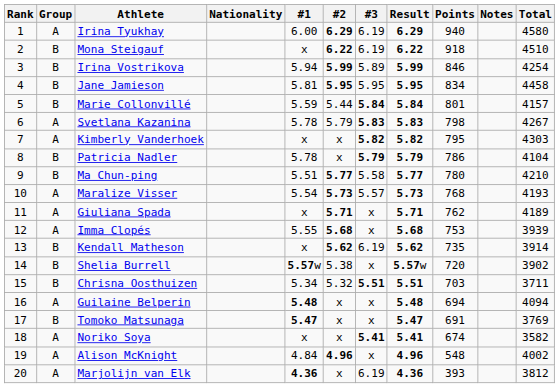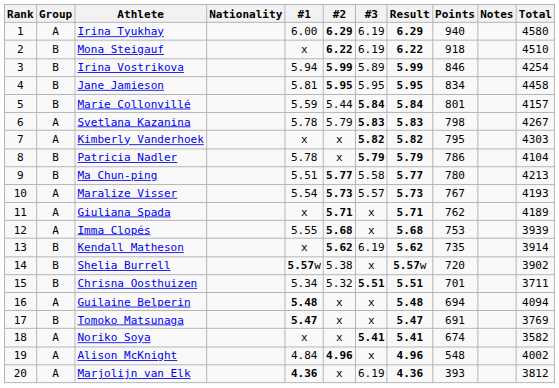 <table class="wikitable sortable" style="text-align:center">
 <tr>
 <th>Rank</th>
 <th>Group</th>
 <th>Athlete</th>
 <th>Nationality</th>
 <th>#1</th>
 <th>#2</th>
 <th>#3</th>
 <th>Result</th>
 <th>Points</th>
 <th>Notes</th>
 <th>Total</th>
 </tr>
 <tr>
 <td>1</td>
 <td>A</td>
 <td align=left><a href='#'>Irina Tyukhay</a></td>
 <td align=left></td>
 <td>6.00</td>
 <td><strong>6.29</strong></td>
 <td>6.19</td>
 <td><strong>6.29</strong></td>
 <td>940</td>
 <td></td>
 <td>4580</td>
 </tr>
 <tr>
 <td>2</td>
 <td>B</td>
 <td align=left><a href='#'>Mona Steigauf</a></td>
 <td align=left></td>
 <td>x</td>
 <td><strong>6.22</strong></td>
 <td>6.19</td>
 <td><strong>6.22</strong></td>
 <td>918</td>
 <td></td>
 <td>4510</td>
 </tr>
 <tr>
 <td>3</td>
 <td>B</td>
 <td align=left><a href='#'>Irina Vostrikova</a></td>
 <td align=left></td>
 <td>5.94</td>
 <td><strong>5.99</strong></td>
 <td>5.89</td>
 <td><strong>5.99</strong></td>
 <td>846</td>
 <td></td>
 <td>4254</td>
 </tr>
 <tr>
 <td>4</td>
 <td>B</td>
 <td align=left><a href='#'>Jane Jamieson</a></td>
 <td align=left></td>
 <td>5.81</td>
 <td><strong>5.95</strong></td>
 <td>5.95</td>
 <td><strong>5.95</strong></td>
 <td>834</td>
 <td></td>
 <td>4458</td>
 </tr>
 <tr>
 <td>5</td>
 <td>B</td>
 <td align=left><a href='#'>Marie Collonvillé</a></td>
 <td align=left></td>
 <td>5.59</td>
 <td>5.44</td>
 <td><strong>5.84</strong></td>
 <td><strong>5.84</strong></td>
 <td>801</td>
 <td></td>
 <td>4157</td>
 </tr>
 <tr>
 <td>6</td>
 <td>A</td>
 <td align=left><a href='#'>Svetlana Kazanina</a></td>
 <td align=left></td>
 <td>5.78</td>
 <td>5.79</td>
 <td><strong>5.83</strong></td>
 <td><strong>5.83</strong></td>
 <td>798</td>
 <td></td>
 <td>4267</td>
 </tr>
 <tr>
 <td>7</td>
 <td>A</td>
 <td align=left><a href='#'>Kimberly Vanderhoek</a></td>
 <td align=left></td>
 <td>x</td>
 <td>x</td>
 <td><strong>5.82</strong></td>
 <td><strong>5.82</strong></td>
 <td>795</td>
 <td></td>
 <td>4303</td>
 </tr>
 <tr>
 <td>8</td>
 <td>B</td>
 <td align=left><a href='#'>Patricia Nadler</a></td>
 <td align=left></td>
 <td>5.78</td>
 <td>x</td>
 <td><strong>5.79</strong></td>
 <td><strong>5.79</strong></td>
 <td>786</td>
 <td></td>
 <td>4104</td>
 </tr>
 <tr>
 <td>9</td>
 <td>B</td>
 <td align=left><a href='#'>Ma Chun-ping</a></td>
 <td align=left></td>
 <td>5.51</td>
 <td><strong>5.77</strong></td>
 <td>5.58</td>
 <td><strong>5.77</strong></td>
 <td>780</td>
 <td></td>
-<td>4210</td>
+<td>4213</td>
 </tr>
 <tr>
 <td>10</td>
 <td>A</td>
 <td align=left><a href='#'>Maralize Visser</a></td>
 <td align=left></td>
 <td>5.54</td>
 <td><strong>5.73</strong></td>
 <td>5.57</td>
 <td><strong>5.73</strong></td>
-<td>768</td>
+<td>767</td>
 <td></td>
 <td>4193</td>
 </tr>
 <tr>
 <td>11</td>
 <td>A</td>
 <td align=left><a href='#'>Giuliana Spada</a></td>
 <td align=left></td>
 <td>x</td>
 <td><strong>5.71</strong></td>
 <td>x</td>
 <td><strong>5.71</strong></td>
 <td>762</td>
 <td></td>
 <td>4189</td>
 </tr>
 <tr>
 <td>12</td>
 <td>A</td>
 <td align=left><a href='#'>Imma Clopés</a></td>
 <td align=left></td>
 <td>5.55</td>
 <td><strong>5.68</strong></td>
 <td>x</td>
 <td><strong>5.68</strong></td>
 <td>753</td>
 <td></td>
 <td>3939</td>
 </tr>
 <tr>
 <td>13</td>
 <td>B</td>
 <td align=left><a href='#'>Kendall Matheson</a></td>
 <td align=left></td>
 <td>x</td>
 <td><strong>5.62</strong></td>
 <td>6.19</td>
 <td><strong>5.62</strong></td>
 <td>735</td>
 <td></td>
 <td>3914</td>
 </tr>
 <tr>
 <td>14</td>
 <td>B</td>
 <td align=left><a href='#'>Shelia Burrell</a></td>
 <td align=left></td>
 <td><strong>5.57</strong>w</td>
 <td>5.38</td>
 <td>x</td>
 <td><strong>5.57</strong>w</td>
 <td>720</td>
 <td></td>
 <td>3902</td>
 </tr>
 <tr>
 <td>15</td>
 <td>B</td>
 <td align=left><a href='#'>Chrisna Oosthuizen</a></td>
 <td align=left></td>
 <td>5.34</td>
 <td>5.32</td>
 <td><strong>5.51</strong></td>
 <td><strong>5.51</strong></td>
-<td>703</td>
+<td>701</td>
 <td></td>
 <td>3711</td>
 </tr>
 <tr>
 <td>16</td>
 <td>A</td>
 <td align=left><a href='#'>Guilaine Belperin</a></td>
 <td align=left></td>
 <td><strong>5.48</strong></td>
 <td>x</td>
 <td>x</td>
 <td><strong>5.48</strong></td>
 <td>694</td>
 <td></td>
 <td>4094</td>
 </tr>
 <tr>
 <td>17</td>
 <td>B</td>
 <td align=left><a href='#'>Tomoko Matsunaga</a></td>
 <td align=left></td>
 <td><strong>5.47</strong></td>
 <td>x</td>
 <td>x</td>
 <td><strong>5.47</strong></td>
 <td>691</td>
 <td></td>
 <td>3769</td>
 </tr>
 <tr>
 <td>18</td>
 <td>A</td>
 <td align=left><a href='#'>Noriko Soya</a></td>
 <td align=left></td>
 <td>x</td>
 <td>x</td>
 <td><strong>5.41</strong></td>
 <td><strong>5.41</strong></td>
 <td>674</td>
 <td></td>
 <td>3582</td>
 </tr>
 <tr>
 <td>19</td>
 <td>A</td>
 <td align=left><a href='#'>Alison McKnight</a></td>
 <td align=left></td>
 <td>4.84</td>
 <td><strong>4.96</strong></td>
 <td>x</td>
 <td><strong>4.96</strong></td>
 <td>548</td>
 <td></td>
 <td>4002</td>
 </tr>
 <tr>
 <td>20</td>
 <td>A</td>
 <td align=left><a href='#'>Marjolijn van Elk</a></td>
 <td align=left></td>
 <td><strong>4.36</strong></td>
 <td>x</td>
 <td>6.19</td>
 <td><strong>4.36</strong></td>
 <td>393</td>
 <td></td>
 <td>3812</td>
 </tr>
 </table>
